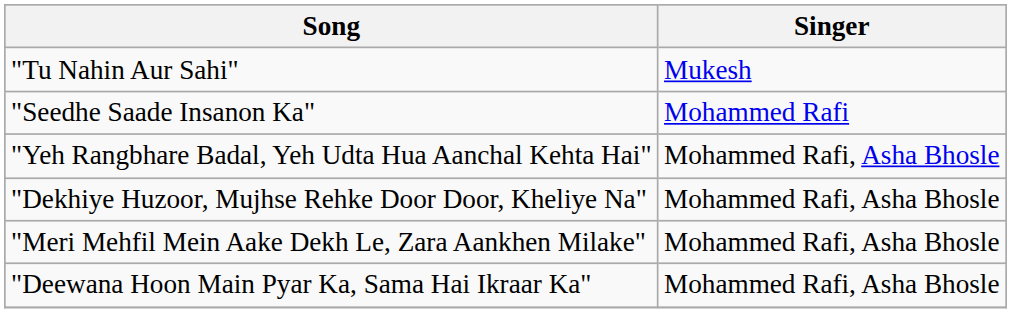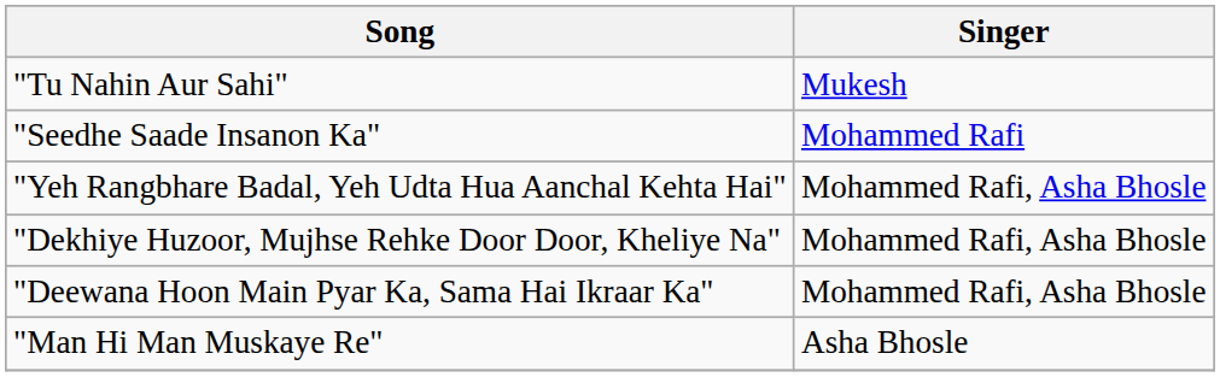 <table class="wikitable">
 <tr>
 <th>Song</th>
 <th>Singer</th>
 </tr>
 <tr>
 <td>"Tu Nahin Aur Sahi"</td>
 <td><a href='#'>Mukesh</a></td>
 </tr>
 <tr>
 <td>"Seedhe Saade Insanon Ka"</td>
 <td><a href='#'>Mohammed Rafi</a></td>
 </tr>
 <tr>
 <td>"Yeh Rangbhare Badal, Yeh Udta Hua Aanchal Kehta Hai"</td>
 <td>Mohammed Rafi, <a href='#'>Asha Bhosle</a></td>
 </tr>
 <tr>
 <td>"Dekhiye Huzoor, Mujhse Rehke Door Door, Kheliye Na"</td>
 <td>Mohammed Rafi, Asha Bhosle</td>
 </tr>
 <tr>
-<td>"Meri Mehfil Mein Aake Dekh Le, Zara Aankhen Milake"</td>
-<td>Mohammed Rafi, Asha Bhosle</td>
-</tr>
-<tr>
 <td>"Deewana Hoon Main Pyar Ka, Sama Hai Ikraar Ka"</td>
 <td>Mohammed Rafi, Asha Bhosle</td>
 </tr>
 <tr>
+<td>"Man Hi Man Muskaye Re"</td>
+<td>Asha Bhosle</td>
+</tr>
+<tr>
 </tr>
 </table>
